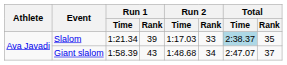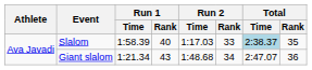 <table class="wikitable" style="font-size:90%">
 <tr>
 <th rowspan=2>Athlete</th>
 <th rowspan=2>Event</th>
 <th colspan=2>Run 1</th>
 <th colspan=2>Run 2</th>
 <th colspan=2>Total</th>
 </tr>
 <tr style="font-size:95%">
 <th>Time</th>
 <th>Rank</th>
 <th>Time</th>
 <th>Rank</th>
 <th>Time</th>
 <th>Rank</th>
 </tr>
 <tr align=center>
 <td align="left" rowspan="2"><a href='#'>Ava Javadi</a></td>
 <td align="left"><a href='#'>Slalom</a></td>
-<td>1:21.34</td>
-<td>39</td>
+<td>1:58.39</td>
+<td>40</td>
 <td>1:17.03</td>
 <td>33</td>
 <td style="background: lightblue;">2:38.37</td>
 <td>35</td>
 </tr>
 <tr align=center>
 <td align="left"><a href='#'>Giant slalom</a></td>
-<td>1:58.39</td>
+<td>1:21.34</td>
 <td>43</td>
 <td>1:48.68</td>
 <td>34</td>
 <td>2:47.07</td>
-<td>37</td>
+<td>36</td>
 </tr>
 </table>
